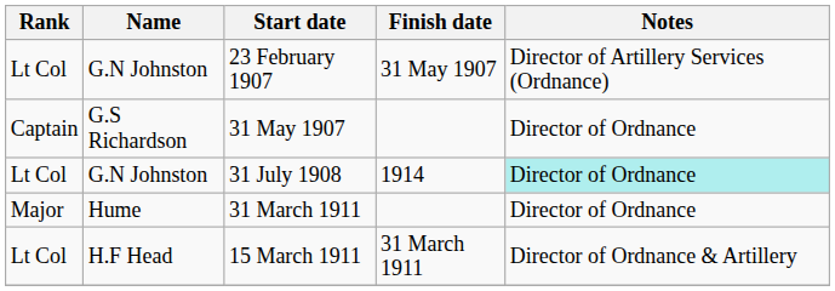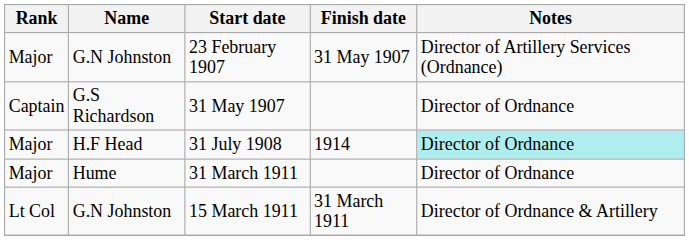 <table class="wikitable">
 <tr>
 <th>Rank</th>
 <th>Name</th>
 <th>Start date</th>
 <th>Finish date</th>
 <th>Notes</th>
 </tr>
 <tr>
-<td>Lt Col</td>
+<td>Major</td>
 <td>G.N Johnston</td>
 <td>23 February 1907</td>
 <td>31 May 1907</td>
 <td>Director of Artillery Services (Ordnance)</td>
 </tr>
 <tr>
 <td>Captain</td>
 <td>G.S Richardson</td>
 <td>31 May 1907</td>
 <td></td>
 <td>Director of Ordnance</td>
 </tr>
 <tr>
-<td>Lt Col</td>
-<td>G.N Johnston</td>
+<td>Major</td>
+<td>H.F Head</td>
 <td>31 July 1908</td>
 <td>1914</td>
 <td style="background: paleturquoise;">Director of Ordnance</td>
 </tr>
 <tr>
 <td>Major</td>
 <td>Hume</td>
 <td>31 March 1911</td>
 <td></td>
 <td>Director of Ordnance</td>
 </tr>
 <tr>
 <td>Lt Col</td>
-<td>H.F Head</td>
+<td>G.N Johnston</td>
 <td>15 March 1911</td>
 <td>31 March 1911</td>
 <td>Director of Ordnance & Artillery</td>
 </tr>
 <tr>
 </tr>
 </table>
